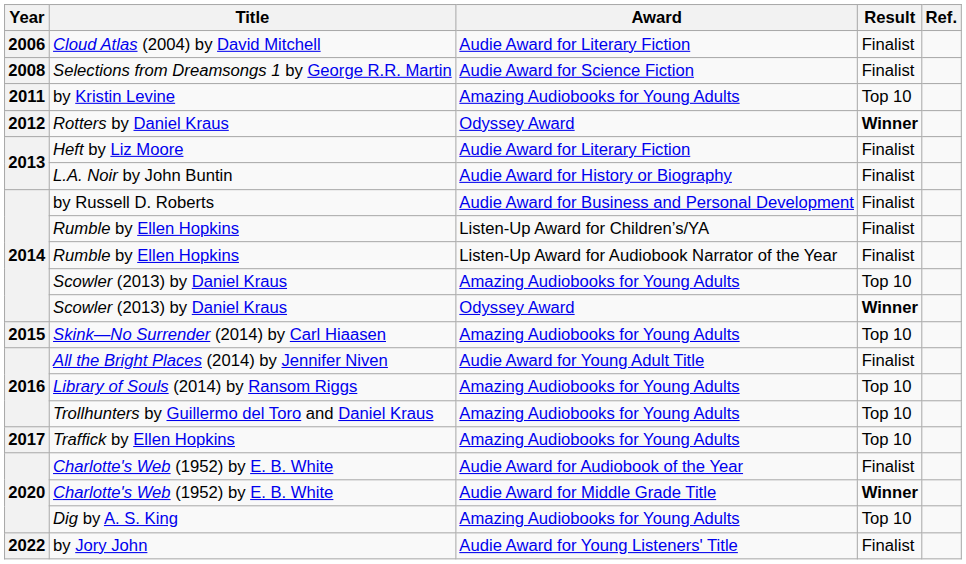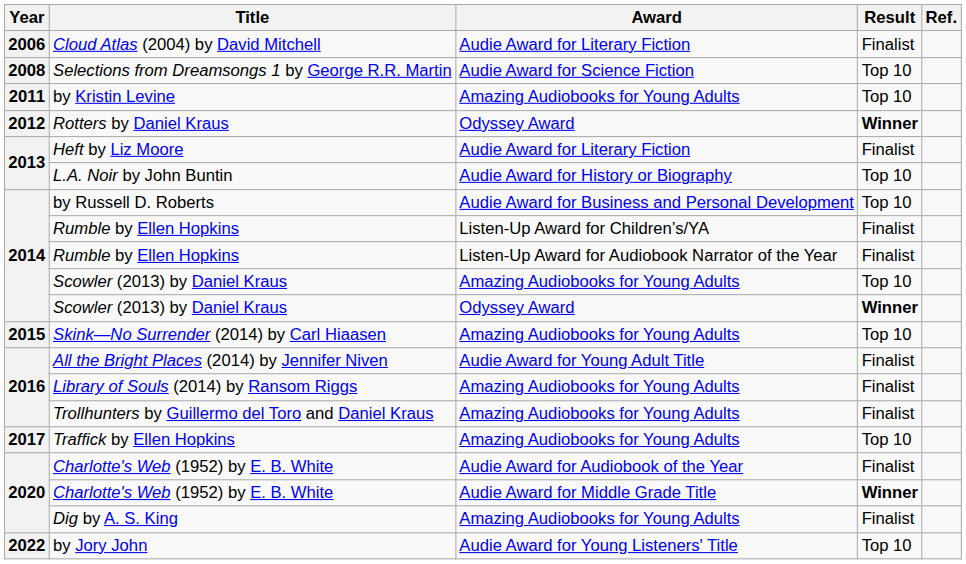 <table class="wikitable sortable mw-collapsible">
 <tr>
 <th>Year</th>
 <th>Title</th>
 <th>Award</th>
 <th>Result</th>
 <th>Ref.</th>
 </tr>
 <tr>
 <th>2006</th>
 <td><em><a href='#'>Cloud Atlas</a></em> (2004) by <a href='#'>David Mitchell</a></td>
 <td><a href='#'>Audie Award for Literary Fiction</a></td>
 <td>Finalist</td>
 <td></td>
 </tr>
 <tr>
 <th>2008</th>
 <td><em>Selections from Dreamsongs 1</em> by <a href='#'>George R.R. Martin</a></td>
 <td><a href='#'>Audie Award for Science Fiction</a></td>
-<td>Finalist</td>
+<td>Top 10</td>
 <td></td>
 </tr>
 <tr>
 <th>2011</th>
 <td><em></em> by <a href='#'>Kristin Levine</a></td>
 <td><a href='#'>Amazing Audiobooks for Young Adults</a></td>
 <td>Top 10</td>
 <td></td>
 </tr>
 <tr>
 <th>2012</th>
 <td><em>Rotters</em> by <a href='#'>Daniel Kraus</a></td>
 <td><a href='#'>Odyssey Award</a></td>
 <td><strong>Winner</strong></td>
 <td></td>
 </tr>
 <tr>
 <th rowspan="2">2013</th>
 <td><em>Heft</em> by  <a href='#'>Liz Moore</a></td>
 <td><a href='#'>Audie Award for Literary Fiction</a></td>
 <td>Finalist</td>
 <td></td>
 </tr>
 <tr>
 <td><em>L.A. Noir</em> by John Buntin</td>
 <td><a href='#'>Audie Award for History or Biography</a></td>
-<td>Finalist</td>
+<td>Top 10</td>
 <td></td>
 </tr>
 <tr>
 <th rowspan="5">2014</th>
 <td><em></em> by Russell D. Roberts</td>
 <td><a href='#'>Audie Award for Business and Personal Development</a></td>
-<td>Finalist</td>
+<td>Top 10</td>
 <td></td>
 </tr>
 <tr>
 <td><em>Rumble</em> by <a href='#'>Ellen Hopkins</a></td>
 <td>Listen-Up Award for Children’s/YA</td>
 <td>Finalist</td>
 <td></td>
 </tr>
 <tr>
 <td><em>Rumble</em> by <a href='#'>Ellen Hopkins</a></td>
 <td>Listen-Up Award for Audiobook Narrator of the Year</td>
 <td>Finalist</td>
 <td></td>
 </tr>
 <tr>
 <td><em>Scowler</em> (2013) by <a href='#'>Daniel Kraus</a></td>
 <td><a href='#'>Amazing Audiobooks for Young Adults</a></td>
 <td>Top 10</td>
 <td></td>
 </tr>
 <tr>
 <td><em>Scowler</em> (2013) by <a href='#'>Daniel Kraus</a></td>
 <td><a href='#'>Odyssey Award</a></td>
 <td><strong>Winner</strong></td>
 <td></td>
 </tr>
 <tr>
 <th>2015</th>
 <td><em><a href='#'>Skink—No Surrender</a></em> (2014) by <a href='#'>Carl Hiaasen</a></td>
 <td><a href='#'>Amazing Audiobooks for Young Adults</a></td>
 <td>Top 10</td>
 <td></td>
 </tr>
 <tr>
 <th rowspan="3">2016</th>
 <td><em><a href='#'>All the Bright Places</a></em> (2014) by <a href='#'>Jennifer Niven</a></td>
 <td><a href='#'>Audie Award for Young Adult Title</a></td>
 <td>Finalist</td>
 <td></td>
 </tr>
 <tr>
 <td><em><a href='#'>Library of Souls</a></em> (2014) by <a href='#'>Ransom Riggs</a></td>
 <td><a href='#'>Amazing Audiobooks for Young Adults</a></td>
-<td>Top 10</td>
+<td>Finalist</td>
 <td></td>
 </tr>
 <tr>
 <td><em>Trollhunters</em> by <a href='#'>Guillermo del Toro</a> and <a href='#'>Daniel Kraus</a></td>
 <td><a href='#'>Amazing Audiobooks for Young Adults</a></td>
-<td>Top 10</td>
+<td>Finalist</td>
 <td></td>
 </tr>
 <tr>
 <th>2017</th>
 <td><em>Traffick</em> by <a href='#'>Ellen Hopkins</a></td>
 <td><a href='#'>Amazing Audiobooks for Young Adults</a></td>
 <td>Top 10</td>
 <td></td>
 </tr>
 <tr>
 <th rowspan="3">2020</th>
 <td><em><a href='#'>Charlotte's Web</a></em> (1952) by <a href='#'>E. B. White</a></td>
 <td><a href='#'>Audie Award for Audiobook of the Year</a></td>
 <td>Finalist</td>
 <td></td>
 </tr>
 <tr>
 <td><em><a href='#'>Charlotte's Web</a></em> (1952) by <a href='#'>E. B. White</a></td>
 <td><a href='#'>Audie Award for Middle Grade Title</a></td>
 <td><strong>Winner</strong></td>
 <td></td>
 </tr>
 <tr>
 <td><em>Dig</em> by <a href='#'>A. S. King</a></td>
 <td><a href='#'>Amazing Audiobooks for Young Adults</a></td>
-<td>Top 10</td>
+<td>Finalist</td>
 <td></td>
 </tr>
 <tr>
 <th>2022</th>
 <td><em></em> by <a href='#'>Jory John</a></td>
 <td><a href='#'>Audie Award for Young Listeners' Title</a></td>
-<td>Finalist</td>
+<td>Top 10</td>
 <td></td>
 </tr>
 </table>
